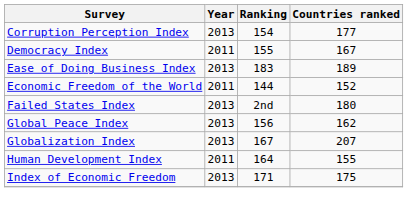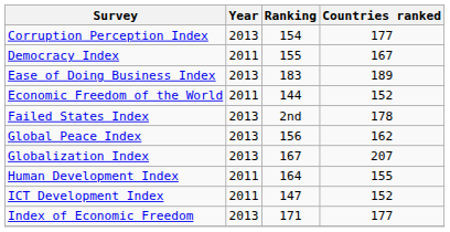 <table class="wikitable sortable">
 <tr>
 <th>Survey</th>
 <th>Year</th>
 <th>Ranking</th>
 <th>Countries ranked</th>
 </tr>
 <tr>
 <td><a href='#'>Corruption Perception Index</a></td>
 <td align=center>2013</td>
 <td align=center>154</td>
 <td align=center>177</td>
 </tr>
 <tr>
 <td><a href='#'>Democracy Index</a></td>
 <td align=center>2011</td>
 <td align=center>155</td>
 <td align=center>167</td>
 </tr>
 <tr>
 <td><a href='#'>Ease of Doing Business Index</a></td>
 <td align=center>2013</td>
 <td align=center>183</td>
 <td align=center>189</td>
 </tr>
 <tr>
 <td><a href='#'>Economic Freedom of the World</a></td>
 <td align=center>2011</td>
 <td align=center>144</td>
 <td align=center>152</td>
 </tr>
 <tr>
 <td><a href='#'>Failed States Index</a></td>
 <td align=center>2013</td>
 <td align=center>2nd</td>
-<td align=center>180</td>
+<td align=center>178</td>
 </tr>
 <tr>
 <td><a href='#'>Global Peace Index</a></td>
 <td align=center>2013</td>
 <td align=center>156</td>
 <td align=center>162</td>
 </tr>
 <tr>
 <td><a href='#'>Globalization Index</a></td>
 <td align=center>2013</td>
 <td align=center>167</td>
 <td align=center>207</td>
 </tr>
 <tr>
 <td><a href='#'>Human Development Index</a></td>
 <td align=center>2011</td>
 <td align=center>164</td>
 <td align=center>155</td>
 </tr>
 <tr>
+<td><a href='#'>ICT Development Index</a></td>
+<td align=center>2011</td>
+<td align=center>147</td>
+<td align=center>152</td>
+</tr>
+<tr>
 <td><a href='#'>Index of Economic Freedom</a></td>
 <td align=center>2013</td>
 <td align=center>171</td>
-<td align=center>175</td>
+<td align=center>177</td>
 </tr>
 <tr>
 </tr>
 </table>
